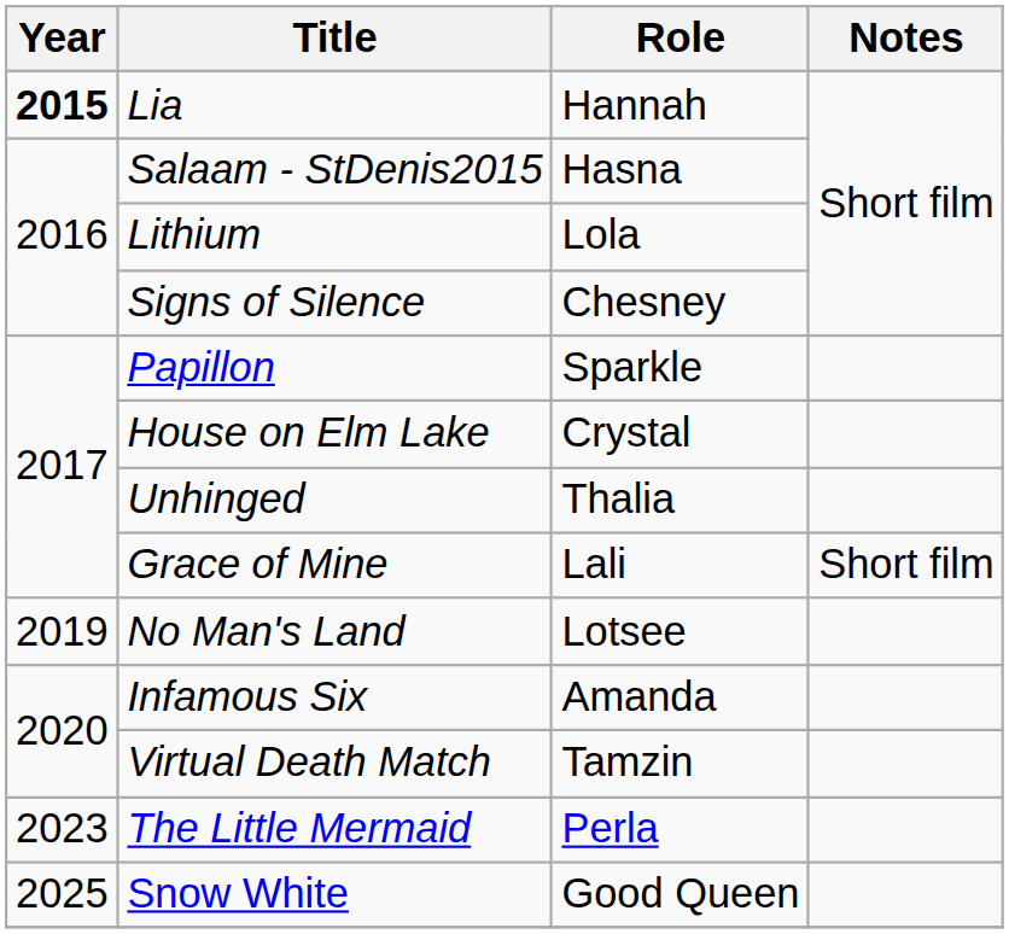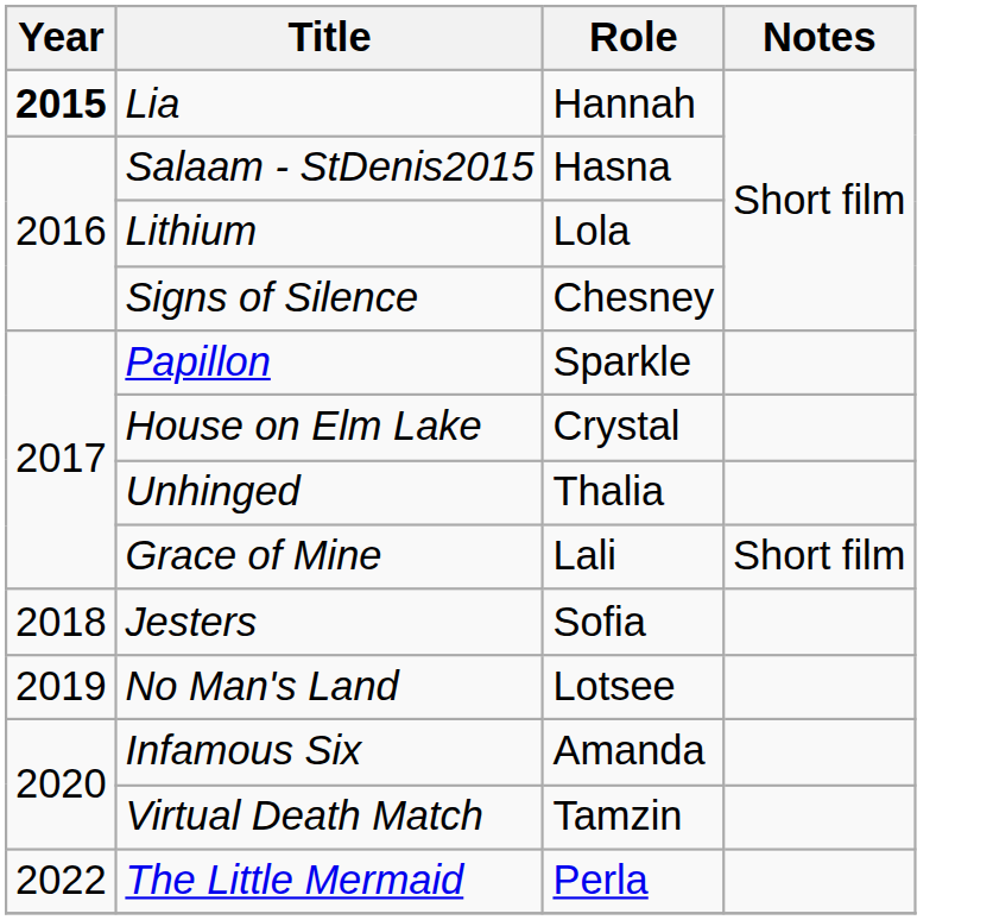 <table class="wikitable sortable">
 <tr>
 <th>Year</th>
 <th>Title</th>
 <th>Role</th>
 <th class="unsortable">Notes</th>
 </tr>
 <tr>
 <td><strong>2015</strong></td>
 <td><em>Lia</em></td>
 <td>Hannah</td>
 <td rowspan="4">Short film</td>
 </tr>
 <tr>
 <td rowspan="3">2016</td>
 <td><em>Salaam - StDenis2015</em></td>
 <td>Hasna</td>
 </tr>
 <tr>
 <td><em>Lithium</em></td>
 <td>Lola</td>
 </tr>
 <tr>
 <td><em>Signs of Silence</em></td>
 <td>Chesney</td>
 </tr>
 <tr>
 <td rowspan="4">2017</td>
 <td><em><a href='#'>Papillon</a></em></td>
 <td>Sparkle</td>
 <td></td>
 </tr>
 <tr>
 <td><em>House on Elm Lake</em></td>
 <td>Crystal</td>
 <td></td>
 </tr>
 <tr>
 <td><em>Unhinged</em></td>
 <td>Thalia</td>
 <td></td>
 </tr>
 <tr>
 <td><em>Grace of Mine</em></td>
 <td>Lali</td>
 <td>Short film</td>
 </tr>
 <tr>
+<td>2018</td>
+<td><em>Jesters</em></td>
+<td>Sofia</td>
+<td></td>
+</tr>
+<tr>
 <td>2019</td>
 <td><em>No Man's Land</em></td>
 <td>Lotsee</td>
 <td></td>
 </tr>
 <tr>
 <td rowspan="2">2020</td>
 <td><em>Infamous Six</em></td>
 <td>Amanda</td>
 <td></td>
 </tr>
 <tr>
 <td><em>Virtual Death Match</em></td>
 <td>Tamzin</td>
 <td></td>
 </tr>
 <tr>
-<td>2023</td>
+<td>2022</td>
 <td><em><a href='#'>The Little Mermaid</a></em></td>
 <td><a href='#'>Perla</a></td>
 <td></td>
 </tr>
 <tr>
-<td>2025</td>
-<td><a href='#'>Snow White</a></td>
-<td>Good Queen</td>
-<td></td>
-</tr>
-<tr>
 </tr>
 </table>
